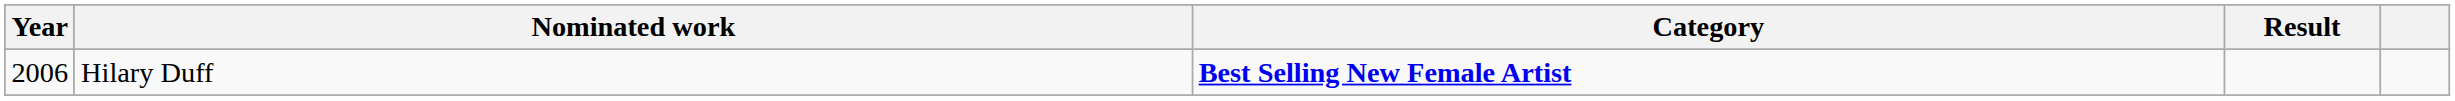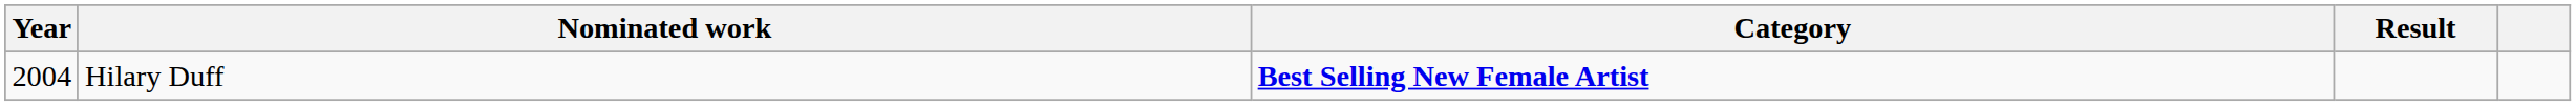 <table class="wikitable sortable">
 <tr>
 <th scope="col" style="width:1em;">Year</th>
 <th scope="col" style="width:39em;">Nominated work</th>
 <th scope="col" style="width:36em;">Category</th>
 <th scope="col" style="width:5em;">Result</th>
 <th scope="col" style="width:2em;" class="unsortable"></th>
 </tr>
 <tr>
-<td>2006</td>
+<td>2004</td>
 <td>Hilary Duff</td>
 <td><strong><a href='#'>Best Selling New Female Artist</a></strong></td>
 <td></td>
 <td style="text-align:center;"></td>
 </tr>
 </table>
